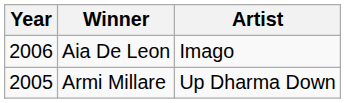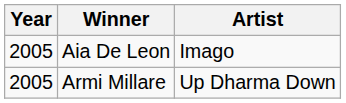 <table class="wikitable">
 <tr>
 <th>Year</th>
 <th>Winner</th>
 <th>Artist</th>
 </tr>
 <tr>
-<td>2006</td>
+<td>2005</td>
 <td>Aia De Leon</td>
 <td>Imago</td>
 </tr>
 <tr>
 <td>2005</td>
 <td>Armi Millare</td>
 <td>Up Dharma Down</td>
 </tr>
 </table>
